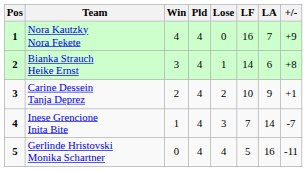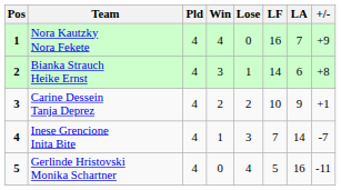 <table class="wikitable" style="font-size: 100%">
 <tr>
 <th width=20>Pos</th>
 <th width=200>Team</th>
+<th width=25>Pld</th>
 <th width=25>Win</th>
-<th width=25>Pld</th>
 <th width=25>Lose</th>
 <th width=25>LF</th>
 <th width=25>LA</th>
 <th width=25>+/-</th>
 </tr>
 <tr align=center style="background: #ccffcc;">
 <td><strong>1</strong></td>
 <td align="left"> <a href='#'>Nora Kautzky</a><br> <a href='#'>Nora Fekete</a></td>
 <td>4</td>
 <td>4</td>
 <td>0</td>
 <td>16</td>
 <td>7</td>
 <td>+9</td>
 </tr>
 <tr align=center style="background: #ccffcc;">
 <td><strong>2</strong></td>
 <td align="left"> <a href='#'>Bianka Strauch</a><br> <a href='#'>Heike Ernst</a></td>
+<td>4</td>
 <td>3</td>
-<td>4</td>
 <td>1</td>
 <td>14</td>
 <td>6</td>
 <td>+8</td>
 </tr>
 <tr align=center>
 <td><strong>3</strong></td>
 <td align="left"> <a href='#'>Carine Dessein</a><br> <a href='#'>Tanja Deprez</a></td>
+<td>4</td>
 <td>2</td>
-<td>4</td>
 <td>2</td>
 <td>10</td>
 <td>9</td>
 <td>+1</td>
 </tr>
 <tr align=center>
 <td><strong>4</strong></td>
 <td align="left"> <a href='#'>Inese Grencione</a><br> <a href='#'>Inita Bite</a></td>
+<td>4</td>
 <td>1</td>
-<td>4</td>
 <td>3</td>
 <td>7</td>
 <td>14</td>
 <td>-7</td>
 </tr>
 <tr align=center>
 <td><strong>5</strong></td>
 <td align="left"> <a href='#'>Gerlinde Hristovski</a><br> <a href='#'>Monika Schartner</a></td>
+<td>4</td>
 <td>0</td>
-<td>4</td>
 <td>4</td>
 <td>5</td>
 <td>16</td>
 <td>-11</td>
 </tr>
 </table>
